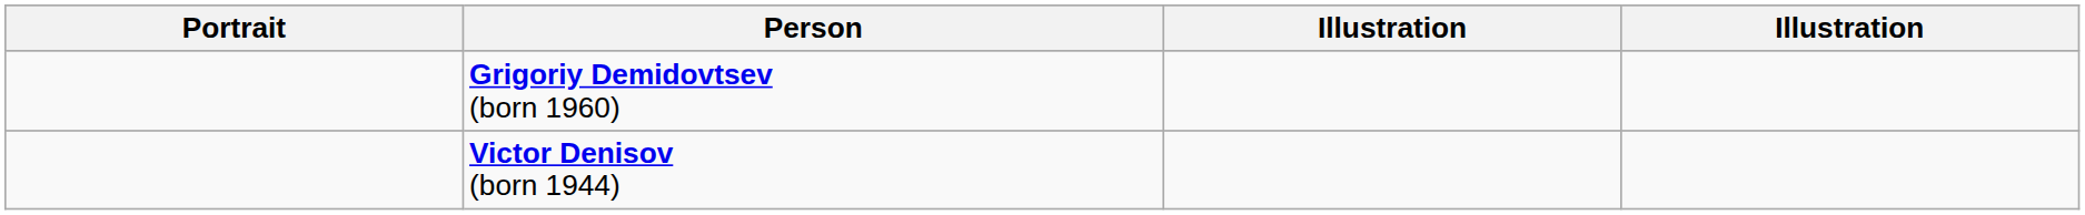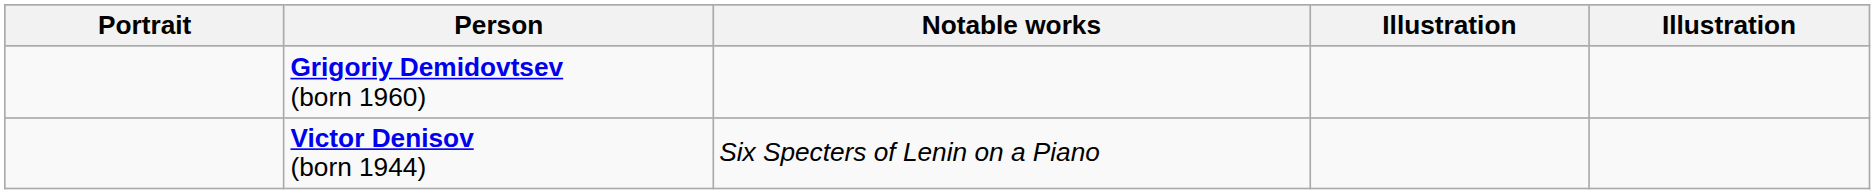 <table class="wikitable" style="width:90%;">
 <tr bgcolor="#cccccc">
 <th width=15%>Portrait</th>
 <th width=23%>Person</th>
+<th width=32%>Notable works</th>
 <th width=15%>Illustration</th>
 <th width=15%>Illustration</th>
 </tr>
 <tr>
 <td align=center></td>
 <td><strong><a href='#'>Grigoriy Demidovtsev</a></strong><br>(born 1960)</td>
+<td></td>
 <td align=center></td>
 <td align=center></td>
 </tr>
 <tr>
 <td align=center></td>
 <td><strong><a href='#'>Victor Denisov</a></strong><br>(born 1944)</td>
+<td><em>Six Specters of Lenin on a Piano</em></td>
 <td align=center></td>
 <td align=center></td>
 </tr>
 </table>
